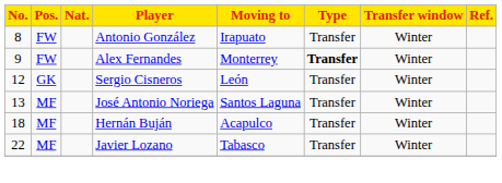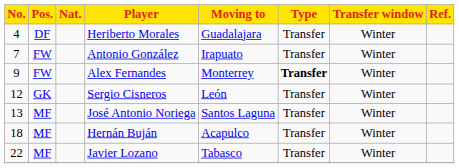 <table class="wikitable sortable" style="text-align:center;">
 <tr>
 <th style=background-color:#FFE500;color:#E11D1E>No.</th>
 <th style=background-color:#FFE500;color:#E11D1E>Pos.</th>
 <th style=background-color:#FFE500;color:#E11D1E>Nat.</th>
 <th style=background-color:#FFE500;color:#E11D1E>Player</th>
 <th style=background-color:#FFE500;color:#E11D1E>Moving to</th>
 <th style=background-color:#FFE500;color:#E11D1E>Type</th>
 <th style=background-color:#FFE500;color:#E11D1E>Transfer window</th>
 <th style=background-color:#FFE500;color:#E11D1E>Ref.</th>
 </tr>
 <tr>
-<td>8</td>
+<td>4</td>
+<td><a href='#'>DF</a></td>
+<td></td>
+<td align=left><a href='#'>Heriberto Morales</a></td>
+<td align=left><a href='#'>Guadalajara</a></td>
+<td>Transfer</td>
+<td>Winter</td>
+<td></td>
+</tr>
+<tr>
+<td>7</td>
 <td><a href='#'>FW</a></td>
 <td></td>
 <td align=left><a href='#'>Antonio González</a></td>
 <td align=left><a href='#'>Irapuato</a></td>
 <td>Transfer</td>
 <td>Winter</td>
 <td></td>
 </tr>
 <tr>
 <td>9</td>
 <td><a href='#'>FW</a></td>
 <td></td>
 <td align=left><a href='#'>Alex Fernandes</a></td>
 <td align=left><a href='#'>Monterrey</a></td>
 <td><strong>Transfer</strong></td>
 <td>Winter</td>
 <td></td>
 </tr>
 <tr>
 <td>12</td>
 <td><a href='#'>GK</a></td>
 <td></td>
 <td align=left><a href='#'>Sergio Cisneros</a></td>
 <td align=left><a href='#'>León</a></td>
 <td>Transfer</td>
 <td>Winter</td>
 <td></td>
 </tr>
 <tr>
 <td>13</td>
 <td><a href='#'>MF</a></td>
 <td></td>
 <td align=left><a href='#'>José Antonio Noriega</a></td>
 <td align=left><a href='#'>Santos Laguna</a></td>
 <td>Transfer</td>
 <td>Winter</td>
 <td></td>
 </tr>
 <tr>
 <td>18</td>
 <td><a href='#'>MF</a></td>
 <td></td>
 <td align=left><a href='#'>Hernán Buján</a></td>
 <td align=left><a href='#'>Acapulco</a></td>
 <td>Transfer</td>
 <td>Winter</td>
 <td></td>
 </tr>
 <tr>
 <td>22</td>
 <td><a href='#'>MF</a></td>
 <td></td>
 <td align=left><a href='#'>Javier Lozano</a></td>
 <td align=left><a href='#'>Tabasco</a></td>
 <td>Transfer</td>
 <td>Winter</td>
 <td></td>
 </tr>
 <tr>
 </tr>
 </table>
